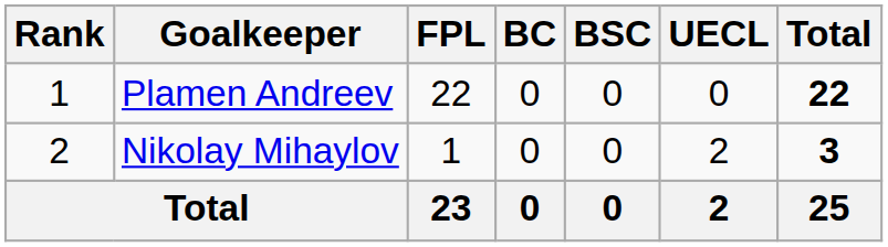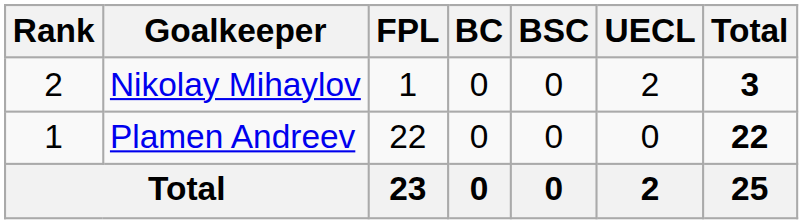 <table class="wikitable" style="text-align:center;">
 <tr>
 <th>Rank</th>
 <th>Goalkeeper</th>
 <th><abbr>FPL</abbr></th>
 <th><abbr>BC</abbr></th>
 <th><abbr>BSC</abbr></th>
 <th><abbr>UECL</abbr></th>
 <th>Total</th>
 </tr>
 <tr>
+<td>2</td>
+<td align=left> <a href='#'>Nikolay Mihaylov</a></td>
+<td>1</td>
+<td>0</td>
+<td>0</td>
+<td>2</td>
+<td><strong>3</strong></td>
+</tr>
+<tr>
 <td>1</td>
 <td align=left> <a href='#'>Plamen Andreev</a></td>
 <td>22</td>
 <td>0</td>
 <td>0</td>
 <td>0</td>
 <td><strong>22</strong></td>
-</tr>
-<tr>
-<td>2</td>
-<td align=left> <a href='#'>Nikolay Mihaylov</a></td>
-<td>1</td>
-<td>0</td>
-<td>0</td>
-<td>2</td>
-<td><strong>3</strong></td>
 </tr>
 <tr>
 <th colspan=2>Total</th>
 <th>23</th>
 <th>0</th>
 <th>0</th>
 <th>2</th>
 <th>25</th>
 </tr>
 </table>
